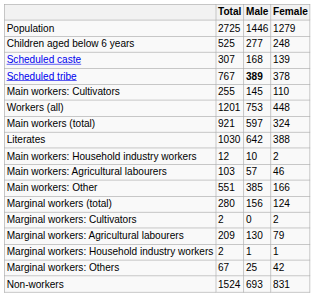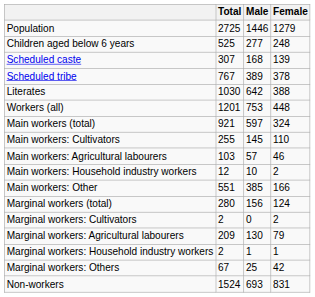 <table class="wikitable sortable">
 <tr>
 <th></th>
 <th>Total</th>
 <th>Male</th>
 <th>Female</th>
 </tr>
 <tr>
 <td>Population</td>
 <td>2725</td>
 <td>1446</td>
 <td>1279</td>
 </tr>
 <tr>
 <td>Children aged below 6 years</td>
 <td>525</td>
 <td>277</td>
 <td>248</td>
 </tr>
 <tr>
 <td><a href='#'>Scheduled caste</a></td>
 <td>307</td>
 <td>168</td>
 <td>139</td>
 </tr>
 <tr>
 <td><a href='#'>Scheduled tribe</a></td>
 <td>767</td>
-<td><strong>389</strong></td>
+<td>389</td>
 <td>378</td>
 </tr>
 <tr>
-<td>Main workers: Cultivators</td>
-<td>255</td>
-<td>145</td>
-<td>110</td>
+<td>Literates</td>
+<td>1030</td>
+<td>642</td>
+<td>388</td>
 </tr>
 <tr>
 <td>Workers (all)</td>
 <td>1201</td>
 <td>753</td>
 <td>448</td>
 </tr>
 <tr>
 <td>Main workers (total)</td>
 <td>921</td>
 <td>597</td>
 <td>324</td>
 </tr>
 <tr>
-<td>Literates</td>
-<td>1030</td>
-<td>642</td>
-<td>388</td>
+<td>Main workers: Cultivators</td>
+<td>255</td>
+<td>145</td>
+<td>110</td>
+</tr>
+<tr>
+<td>Main workers: Agricultural labourers</td>
+<td>103</td>
+<td>57</td>
+<td>46</td>
 </tr>
 <tr>
 <td>Main workers: Household industry workers</td>
 <td>12</td>
 <td>10</td>
 <td>2</td>
-</tr>
-<tr>
-<td>Main workers: Agricultural labourers</td>
-<td>103</td>
-<td>57</td>
-<td>46</td>
 </tr>
 <tr>
 <td>Main workers: Other</td>
 <td>551</td>
 <td>385</td>
 <td>166</td>
 </tr>
 <tr>
 <td>Marginal workers (total)</td>
 <td>280</td>
 <td>156</td>
 <td>124</td>
 </tr>
 <tr>
 <td>Marginal workers: Cultivators</td>
 <td>2</td>
 <td>0</td>
 <td>2</td>
 </tr>
 <tr>
 <td>Marginal workers: Agricultural labourers</td>
 <td>209</td>
 <td>130</td>
 <td>79</td>
 </tr>
 <tr>
 <td>Marginal workers: Household industry workers</td>
 <td>2</td>
 <td>1</td>
 <td>1</td>
 </tr>
 <tr>
 <td>Marginal workers: Others</td>
 <td>67</td>
 <td>25</td>
 <td>42</td>
 </tr>
 <tr>
 <td>Non-workers</td>
 <td>1524</td>
 <td>693</td>
 <td>831</td>
 </tr>
 </table>
